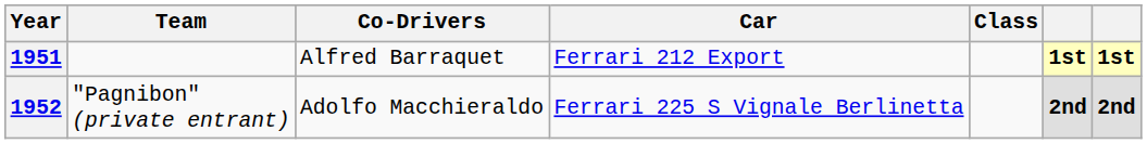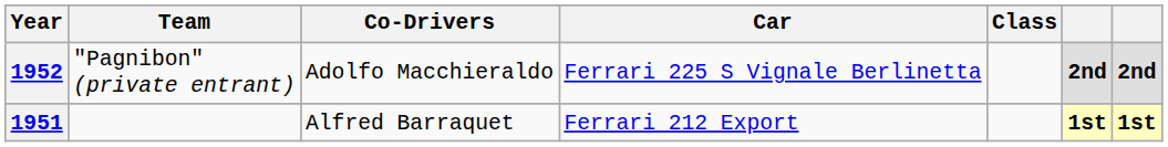 <table class="wikitable" style="text-align:center; font-size:90%">
 <tr>
 <th>Year</th>
 <th>Team</th>
 <th>Co-Drivers</th>
 <th>Car</th>
 <th>Class</th>
 <th></th>
 <th></th>
 </tr>
 <tr>
+<th><a href='#'>1952</a></th>
+<td align=left> "Pagnibon"<br><em>(private entrant)</em></td>
+<td align=left> Adolfo Macchieraldo</td>
+<td align=left><a href='#'>Ferrari 225 S Vignale Berlinetta</a></td>
+<td></td>
+<td style="background:#dfdfdf;"><strong>2nd</strong></td>
+<td style="background:#dfdfdf;"><strong>2nd</strong></td>
+</tr>
+<tr>
 <th><a href='#'>1951</a></th>
 <td align=left></td>
 <td align=left> Alfred Barraquet</td>
 <td align=left><a href='#'>Ferrari 212 Export</a></td>
 <td></td>
 <td style="background:#ffffbf;"><strong>1st</strong></td>
 <td style="background:#ffffbf;"><strong>1st</strong></td>
 </tr>
-<tr>
-<th><a href='#'>1952</a></th>
-<td align=left> "Pagnibon"<br><em>(private entrant)</em></td>
-<td align=left> Adolfo Macchieraldo</td>
-<td align=left><a href='#'>Ferrari 225 S Vignale Berlinetta</a></td>
-<td></td>
-<td style="background:#dfdfdf;"><strong>2nd</strong></td>
-<td style="background:#dfdfdf;"><strong>2nd</strong></td>
-</tr>
 </table>
